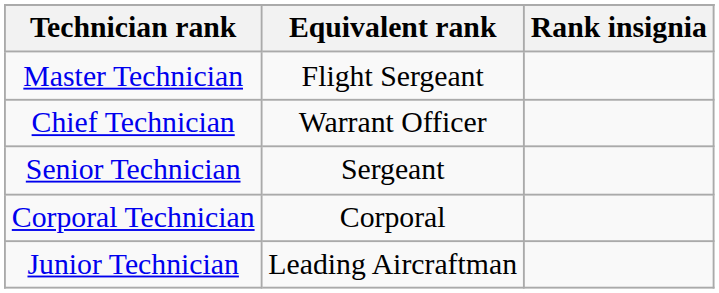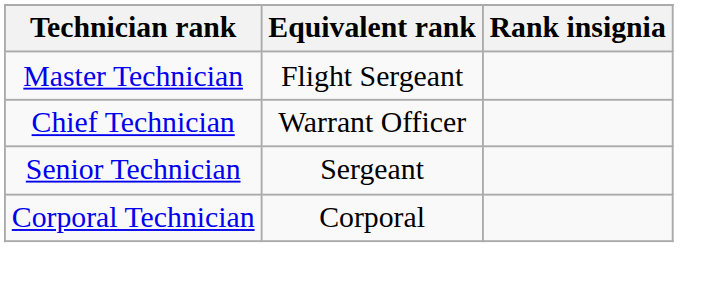 <table class="wikitable">
 <tr>
 </tr>
 <tr style="text-align:center">
 <th>Technician rank</th>
 <th>Equivalent rank</th>
 <th>Rank insignia</th>
 </tr>
 <tr style="text-align:center">
 <td><a href='#'>Master Technician</a></td>
 <td>Flight Sergeant</td>
 <td></td>
 </tr>
 <tr style="text-align:center">
 <td><a href='#'>Chief Technician</a></td>
 <td>Warrant Officer</td>
 <td></td>
 </tr>
 <tr style="text-align:center">
 <td><a href='#'>Senior Technician</a></td>
 <td>Sergeant</td>
 <td></td>
 </tr>
 <tr style="text-align:center">
 <td><a href='#'>Corporal Technician</a></td>
 <td>Corporal</td>
 <td></td>
 </tr>
-<tr style="text-align:center">
-<td><a href='#'>Junior Technician</a></td>
-<td>Leading Aircraftman</td>
-<td></td>
-</tr>
 </table>
